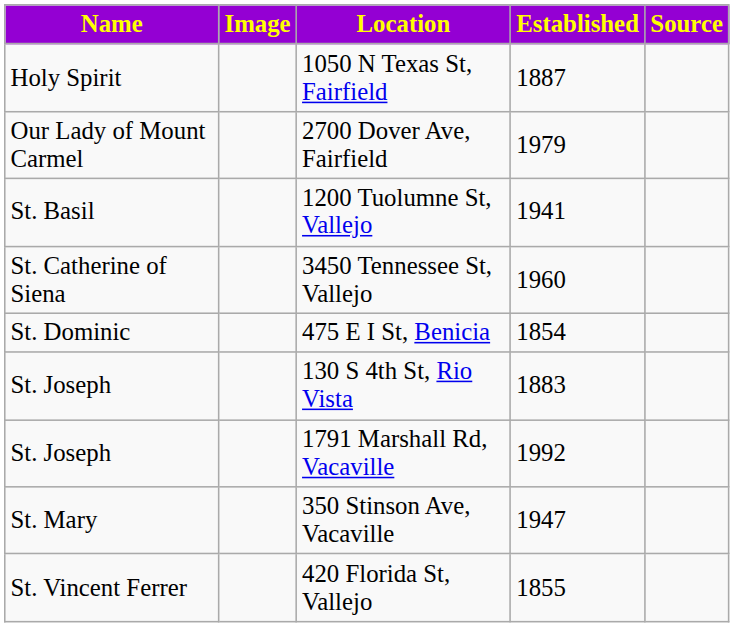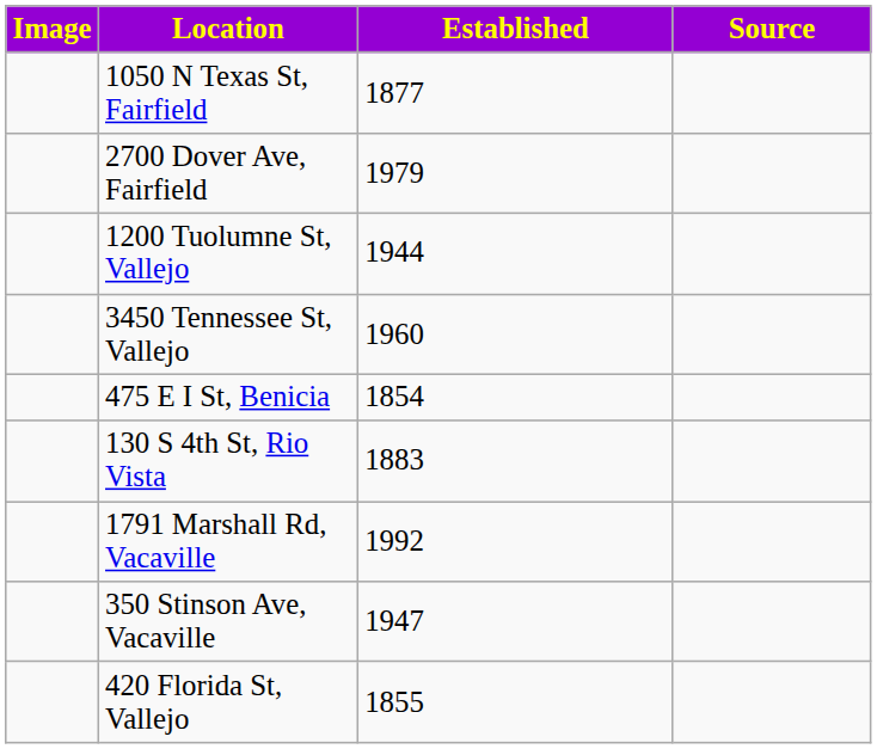 <table class="wikitable sortable" style="width:75%">
 <tr>
-<th style="background:darkviolet; color:yellow;" width="30%"><strong>Name</strong></th>
 <th style="background:darkviolet; color:yellow;" width="10%"><strong>Image</strong></th>
 <th style="background:darkviolet; color:yellow;" width="30%"><strong>Location</strong></th>
 <th style="background:darkviolet; color:yellow;" width="15"><strong>Established</strong></th>
 <th style="background:darkviolet; color:yellow;" width="10"><strong>Source</strong></th>
 </tr>
 <tr>
-<td>Holy Spirit</td>
 <td></td>
 <td>1050 N Texas St, <a href='#'>Fairfield</a></td>
-<td>1887</td>
+<td>1877</td>
 <td></td>
 </tr>
 <tr>
-<td>Our Lady of Mount Carmel</td>
 <td></td>
 <td>2700 Dover Ave, Fairfield</td>
 <td>1979</td>
 <td></td>
 </tr>
 <tr>
-<td>St. Basil</td>
 <td></td>
 <td>1200 Tuolumne St, <a href='#'>Vallejo</a></td>
-<td>1941</td>
+<td>1944</td>
 <td></td>
 </tr>
 <tr>
-<td>St. Catherine of Siena</td>
 <td></td>
 <td>3450 Tennessee St, Vallejo</td>
 <td>1960</td>
 <td></td>
 </tr>
 <tr>
-<td>St. Dominic</td>
 <td></td>
 <td>475 E I St, <a href='#'>Benicia</a></td>
 <td>1854</td>
 <td></td>
 </tr>
 <tr>
-<td>St. Joseph</td>
 <td></td>
 <td>130 S 4th St, <a href='#'>Rio Vista</a></td>
 <td>1883</td>
 <td></td>
 </tr>
 <tr>
-<td>St. Joseph</td>
 <td></td>
 <td>1791 Marshall Rd, <a href='#'>Vacaville</a></td>
 <td>1992</td>
 <td></td>
 </tr>
 <tr>
-<td>St. Mary</td>
 <td></td>
 <td>350 Stinson Ave, Vacaville</td>
 <td>1947</td>
 <td></td>
 </tr>
 <tr>
-<td>St. Vincent Ferrer</td>
 <td></td>
 <td>420 Florida St, Vallejo</td>
 <td>1855</td>
 <td></td>
 </tr>
 </table>
